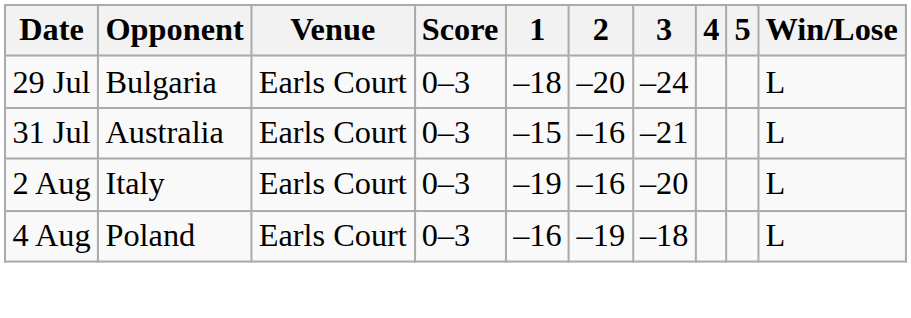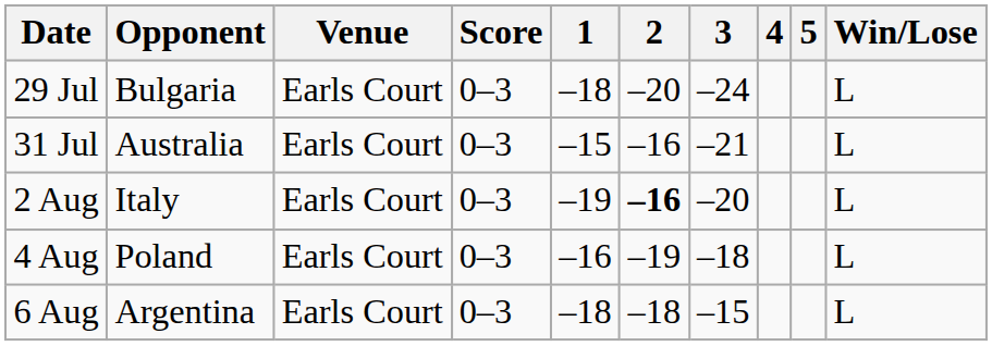 <table class="wikitable">
 <tr>
 <th>Date</th>
 <th>Opponent</th>
 <th>Venue</th>
 <th>Score</th>
 <th>1</th>
 <th>2</th>
 <th>3</th>
 <th>4</th>
 <th>5</th>
 <th>Win/Lose</th>
 </tr>
 <tr>
 <td>29 Jul</td>
 <td>Bulgaria</td>
 <td>Earls Court</td>
 <td>0–3</td>
 <td>–18</td>
 <td>–20</td>
 <td>–24</td>
 <td></td>
 <td></td>
 <td>L</td>
 </tr>
 <tr>
 <td>31 Jul</td>
 <td>Australia</td>
 <td>Earls Court</td>
 <td>0–3</td>
 <td>–15</td>
 <td>–16</td>
 <td>–21</td>
 <td></td>
 <td></td>
 <td>L</td>
 </tr>
 <tr>
 <td>2 Aug</td>
 <td>Italy</td>
 <td>Earls Court</td>
 <td>0–3</td>
 <td>–19</td>
-<td>–16</td>
+<td><strong>–16</strong></td>
 <td>–20</td>
 <td></td>
 <td></td>
 <td>L</td>
 </tr>
 <tr>
 <td>4 Aug</td>
 <td>Poland</td>
 <td>Earls Court</td>
 <td>0–3</td>
 <td>–16</td>
 <td>–19</td>
 <td>–18</td>
 <td></td>
 <td></td>
 <td>L</td>
 </tr>
+<tr>
+<td>6 Aug</td>
+<td>Argentina</td>
+<td>Earls Court</td>
+<td>0–3</td>
+<td>–18</td>
+<td>–18</td>
+<td>–15</td>
+<td></td>
+<td></td>
+<td>L</td>
+</tr>
 </table>
